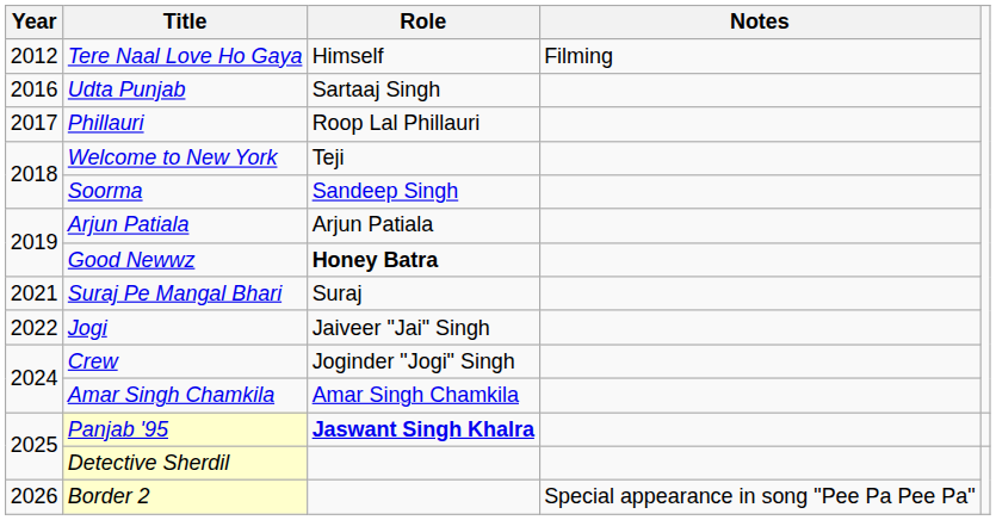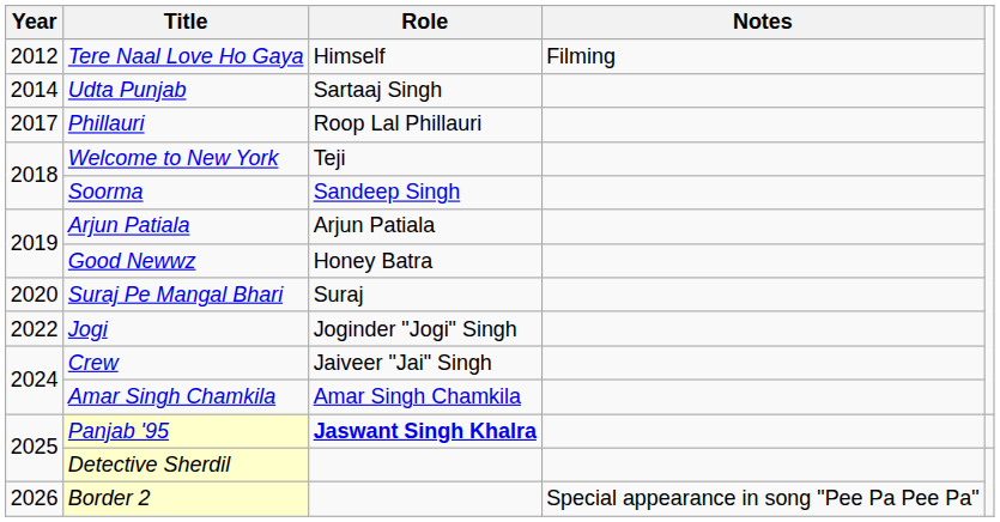 <table class="wikitable">
 <tr>
 <th>Year</th>
 <th>Title</th>
 <th>Role</th>
 <th>Notes</th>
 </tr>
 <tr>
 <td>2012</td>
 <td><em><a href='#'>Tere Naal Love Ho Gaya</a></em></td>
 <td>Himself</td>
 <td>Filming</td>
 </tr>
 <tr>
-<td>2016</td>
+<td>2014</td>
 <td><em><a href='#'>Udta Punjab</a></em></td>
 <td>Sartaaj Singh</td>
 <td></td>
 </tr>
 <tr>
 <td>2017</td>
 <td><em><a href='#'>Phillauri</a></em></td>
 <td>Roop Lal Phillauri</td>
 <td></td>
 </tr>
 <tr>
 <td rowspan=2>2018</td>
 <td><em><a href='#'>Welcome to New York</a></em></td>
 <td>Teji</td>
 <td></td>
 </tr>
 <tr>
 <td><em><a href='#'>Soorma</a></em></td>
 <td><a href='#'>Sandeep Singh</a></td>
 <td></td>
 </tr>
 <tr>
 <td rowspan=2>2019</td>
 <td><em><a href='#'>Arjun Patiala</a></em></td>
 <td>Arjun Patiala</td>
 <td></td>
 </tr>
 <tr>
 <td><em><a href='#'>Good Newwz</a></em></td>
-<td><strong>Honey Batra</strong></td>
+<td>Honey Batra</td>
 <td></td>
 </tr>
 <tr>
-<td>2021</td>
+<td>2020</td>
 <td><em><a href='#'>Suraj Pe Mangal Bhari</a></em></td>
 <td>Suraj</td>
 <td></td>
 </tr>
 <tr>
 <td>2022</td>
 <td><em><a href='#'>Jogi</a></em></td>
-<td>Jaiveer "Jai" Singh</td>
+<td>Joginder "Jogi" Singh</td>
 <td></td>
 </tr>
 <tr>
 <td rowspan=2>2024</td>
 <td><em><a href='#'>Crew</a></em></td>
-<td>Joginder "Jogi" Singh</td>
+<td>Jaiveer "Jai" Singh</td>
 <td></td>
 </tr>
 <tr>
 <td><em><a href='#'>Amar Singh Chamkila</a></em></td>
 <td><a href='#'>Amar Singh Chamkila</a></td>
 <td></td>
 </tr>
 <tr>
 <td rowspan="2">2025</td>
 <td scope="row" style="background:#ffc;"><em><a href='#'>Panjab '95</a></em></td>
 <td><strong><a href='#'>Jaswant Singh Khalra</a></strong></td>
 <td><br></td>
 <td></td>
 </tr>
 <tr>
 <td scope="row" style="background:#ffc;"><em>Detective Sherdil</em></td>
 <td></td>
 <td></td>
 </tr>
 <tr>
 <td>2026</td>
 <td scope="row" style="background:#ffc;"><em>Border 2</em> </td>
 <td></td>
 <td>Special appearance in song "Pee Pa Pee Pa"</td>
 </tr>
 </table>
